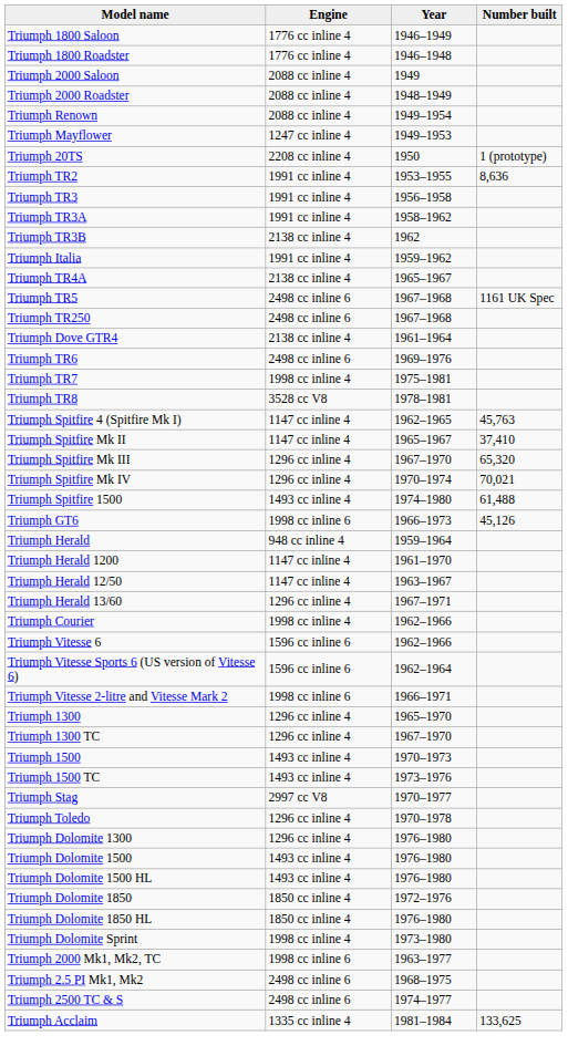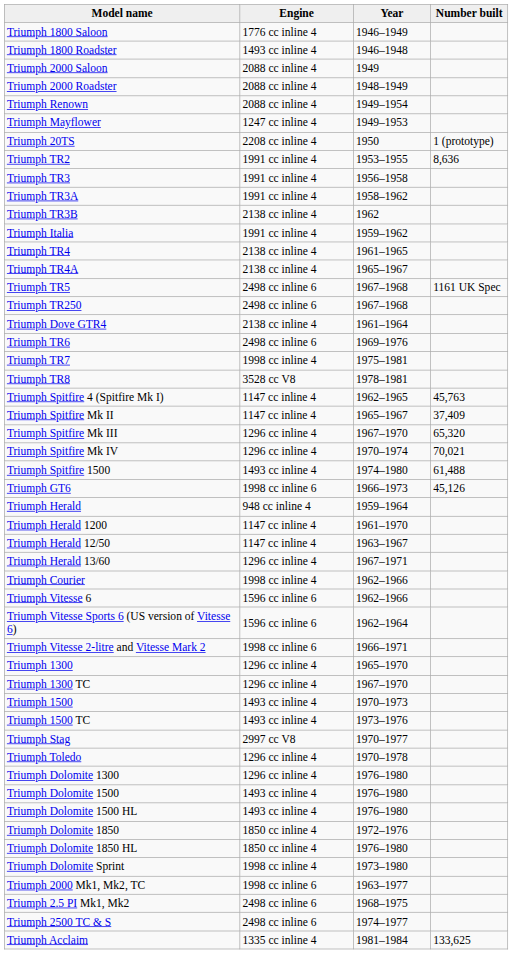 <table class="wikitable" style="margin: 1em auto 1em auto">
 <tr>
 <th style="background:#efefef; width:320px"><strong>Model name</strong></th>
 <th style="background:#efefef; width:150px"><strong>Engine</strong></th>
 <th style="background:#efefef; width:100px"><strong>Year</strong></th>
 <th style="background:#efefef; width:100px"><strong>Number built</strong></th>
 </tr>
 <tr>
 <td><a href='#'>Triumph 1800 Saloon</a></td>
 <td>1776 cc inline 4</td>
 <td>1946–1949</td>
 <td></td>
 </tr>
 <tr>
 <td><a href='#'>Triumph 1800 Roadster</a></td>
-<td>1776 cc inline 4</td>
+<td>1493 cc inline 4</td>
 <td>1946–1948</td>
 <td></td>
 </tr>
 <tr>
 <td><a href='#'>Triumph 2000 Saloon</a></td>
 <td>2088 cc inline 4</td>
 <td>1949</td>
 <td></td>
 </tr>
 <tr>
 <td><a href='#'>Triumph 2000 Roadster</a></td>
 <td>2088 cc inline 4</td>
 <td>1948–1949</td>
 <td></td>
 </tr>
 <tr>
 <td><a href='#'>Triumph Renown</a></td>
 <td>2088 cc inline 4</td>
 <td>1949–1954</td>
 <td></td>
 </tr>
 <tr>
 <td><a href='#'>Triumph Mayflower</a></td>
 <td>1247 cc inline 4</td>
 <td>1949–1953</td>
 <td></td>
 </tr>
 <tr>
 <td><a href='#'>Triumph 20TS</a></td>
 <td>2208 cc inline 4</td>
 <td>1950</td>
 <td>1 (prototype)</td>
 </tr>
 <tr>
 <td><a href='#'>Triumph TR2</a></td>
 <td>1991 cc inline 4</td>
 <td>1953–1955</td>
 <td>8,636</td>
 </tr>
 <tr>
 <td><a href='#'>Triumph TR3</a></td>
 <td>1991 cc inline 4</td>
 <td>1956–1958</td>
 <td></td>
 </tr>
 <tr>
 <td><a href='#'>Triumph TR3A</a></td>
 <td>1991 cc inline 4</td>
 <td>1958–1962</td>
 <td></td>
 </tr>
 <tr>
 <td><a href='#'>Triumph TR3B</a></td>
 <td>2138 cc inline 4</td>
 <td>1962</td>
 <td></td>
 </tr>
 <tr>
 <td><a href='#'>Triumph Italia</a></td>
 <td>1991 cc inline 4</td>
 <td>1959–1962</td>
 <td></td>
 </tr>
 <tr>
+<td><a href='#'>Triumph TR4</a></td>
+<td>2138 cc inline 4</td>
+<td>1961–1965</td>
+<td></td>
+</tr>
+<tr>
 <td><a href='#'>Triumph TR4A</a></td>
 <td>2138 cc inline 4</td>
 <td>1965–1967</td>
 <td></td>
 </tr>
 <tr>
 <td><a href='#'>Triumph TR5</a></td>
 <td>2498 cc inline 6</td>
 <td>1967–1968</td>
 <td>1161 UK Spec</td>
 </tr>
 <tr>
 <td><a href='#'>Triumph TR250</a></td>
 <td>2498 cc inline 6</td>
 <td>1967–1968</td>
 <td></td>
 </tr>
 <tr>
 <td><a href='#'>Triumph Dove GTR4</a></td>
 <td>2138 cc inline 4</td>
 <td>1961–1964</td>
 <td></td>
 </tr>
 <tr>
 <td><a href='#'>Triumph TR6</a></td>
 <td>2498 cc inline 6</td>
 <td>1969–1976</td>
 <td></td>
 </tr>
 <tr>
 <td><a href='#'>Triumph TR7</a></td>
 <td>1998 cc inline 4</td>
 <td>1975–1981</td>
 <td></td>
 </tr>
 <tr>
 <td><a href='#'>Triumph TR8</a></td>
 <td>3528 cc V8</td>
 <td>1978–1981</td>
 <td></td>
 </tr>
 <tr>
 <td><a href='#'>Triumph Spitfire</a> 4 (Spitfire Mk I)</td>
 <td>1147 cc inline 4</td>
 <td>1962–1965</td>
 <td>45,763</td>
 </tr>
 <tr>
 <td><a href='#'>Triumph Spitfire</a> Mk II</td>
 <td>1147 cc inline 4</td>
 <td>1965–1967</td>
-<td>37,410</td>
+<td>37,409</td>
 </tr>
 <tr>
 <td><a href='#'>Triumph Spitfire</a> Mk III</td>
 <td>1296 cc inline 4</td>
 <td>1967–1970</td>
 <td>65,320</td>
 </tr>
 <tr>
 <td><a href='#'>Triumph Spitfire</a> Mk IV</td>
 <td>1296 cc inline 4</td>
 <td>1970–1974</td>
 <td>70,021</td>
 </tr>
 <tr>
 <td><a href='#'>Triumph Spitfire</a> 1500</td>
 <td>1493 cc inline 4</td>
 <td>1974–1980</td>
 <td>61,488</td>
 </tr>
 <tr>
 <td><a href='#'>Triumph GT6</a></td>
 <td>1998 cc inline 6</td>
 <td>1966–1973</td>
 <td>45,126</td>
 </tr>
 <tr>
 <td><a href='#'>Triumph Herald</a></td>
 <td>948 cc inline 4</td>
 <td>1959–1964</td>
 <td></td>
 </tr>
 <tr>
 <td><a href='#'>Triumph Herald</a> 1200</td>
 <td>1147 cc inline 4</td>
 <td>1961–1970</td>
 <td></td>
 </tr>
 <tr>
 <td><a href='#'>Triumph Herald</a> 12/50</td>
 <td>1147 cc inline 4</td>
 <td>1963–1967</td>
 <td></td>
 </tr>
 <tr>
 <td><a href='#'>Triumph Herald</a> 13/60</td>
 <td>1296 cc inline 4</td>
 <td>1967–1971</td>
 <td></td>
 </tr>
 <tr>
 <td><a href='#'>Triumph Courier</a></td>
 <td>1998 cc inline 4</td>
 <td>1962–1966</td>
 <td></td>
 </tr>
 <tr>
 <td><a href='#'>Triumph Vitesse</a> 6</td>
 <td>1596 cc inline 6</td>
 <td>1962–1966</td>
 <td></td>
 </tr>
 <tr>
 <td><a href='#'>Triumph Vitesse Sports 6</a> (US version of <a href='#'>Vitesse 6</a>)</td>
 <td>1596 cc inline 6</td>
 <td>1962–1964</td>
 <td></td>
 </tr>
 <tr>
 <td><a href='#'>Triumph Vitesse 2-litre</a> and <a href='#'>Vitesse Mark 2</a></td>
 <td>1998 cc inline 6</td>
 <td>1966–1971</td>
 <td></td>
 </tr>
 <tr>
 <td><a href='#'>Triumph 1300</a></td>
 <td>1296 cc inline 4</td>
 <td>1965–1970</td>
 <td></td>
 </tr>
 <tr>
 <td><a href='#'>Triumph 1300</a> TC</td>
 <td>1296 cc inline 4</td>
 <td>1967–1970</td>
 <td></td>
 </tr>
 <tr>
 <td><a href='#'>Triumph 1500</a></td>
 <td>1493 cc inline 4</td>
 <td>1970–1973</td>
 <td></td>
 </tr>
 <tr>
 <td><a href='#'>Triumph 1500</a> TC</td>
 <td>1493 cc inline 4</td>
 <td>1973–1976</td>
 <td></td>
 </tr>
 <tr>
 <td><a href='#'>Triumph Stag</a></td>
 <td>2997 cc V8</td>
 <td>1970–1977</td>
 <td></td>
 </tr>
 <tr>
 <td><a href='#'>Triumph Toledo</a></td>
 <td>1296 cc inline 4</td>
 <td>1970–1978</td>
 <td></td>
 </tr>
 <tr>
 <td><a href='#'>Triumph Dolomite</a> 1300</td>
 <td>1296 cc inline 4</td>
 <td>1976–1980</td>
 <td></td>
 </tr>
 <tr>
 <td><a href='#'>Triumph Dolomite</a> 1500</td>
 <td>1493 cc inline 4</td>
 <td>1976–1980</td>
 <td></td>
 </tr>
 <tr>
 <td><a href='#'>Triumph Dolomite</a> 1500 HL</td>
 <td>1493 cc inline 4</td>
 <td>1976–1980</td>
 <td></td>
 </tr>
 <tr>
 <td><a href='#'>Triumph Dolomite</a> 1850</td>
 <td>1850 cc inline 4</td>
 <td>1972–1976</td>
 <td></td>
 </tr>
 <tr>
 <td><a href='#'>Triumph Dolomite</a> 1850 HL</td>
 <td>1850 cc inline 4</td>
 <td>1976–1980</td>
 <td></td>
 </tr>
 <tr>
 <td><a href='#'>Triumph Dolomite</a> Sprint</td>
 <td>1998 cc inline 4</td>
 <td>1973–1980</td>
 <td></td>
 </tr>
 <tr>
 <td><a href='#'>Triumph 2000</a> Mk1, Mk2, TC</td>
 <td>1998 cc inline 6</td>
 <td>1963–1977</td>
 <td></td>
 </tr>
 <tr>
 <td><a href='#'>Triumph 2.5 PI</a> Mk1, Mk2</td>
 <td>2498 cc inline 6</td>
 <td>1968–1975</td>
 <td></td>
 </tr>
 <tr>
 <td><a href='#'>Triumph 2500 TC & S</a></td>
 <td>2498 cc inline 6</td>
 <td>1974–1977</td>
 <td></td>
 </tr>
 <tr>
 <td><a href='#'>Triumph Acclaim</a></td>
 <td>1335 cc inline 4</td>
 <td>1981–1984</td>
 <td>133,625</td>
 </tr>
 </table>
